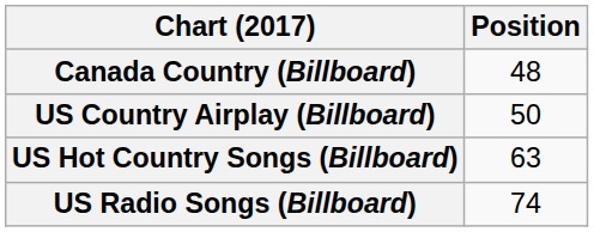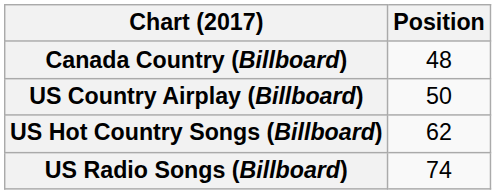 <table class="wikitable sortable plainrowheaders" style="text-align:center">
 <tr>
 <th scope="col">Chart (2017)</th>
 <th scope="col">Position</th>
 </tr>
 <tr>
 <th scope="row">Canada Country (<em>Billboard</em>)</th>
 <td>48</td>
 </tr>
 <tr>
 <th scope="row">US Country Airplay (<em>Billboard</em>)</th>
 <td>50</td>
 </tr>
 <tr>
 <th scope="row">US Hot Country Songs (<em>Billboard</em>)</th>
-<td>63</td>
+<td>62</td>
 </tr>
 <tr>
 <th scope="row">US Radio Songs (<em>Billboard</em>)</th>
 <td>74</td>
 </tr>
 </table>
